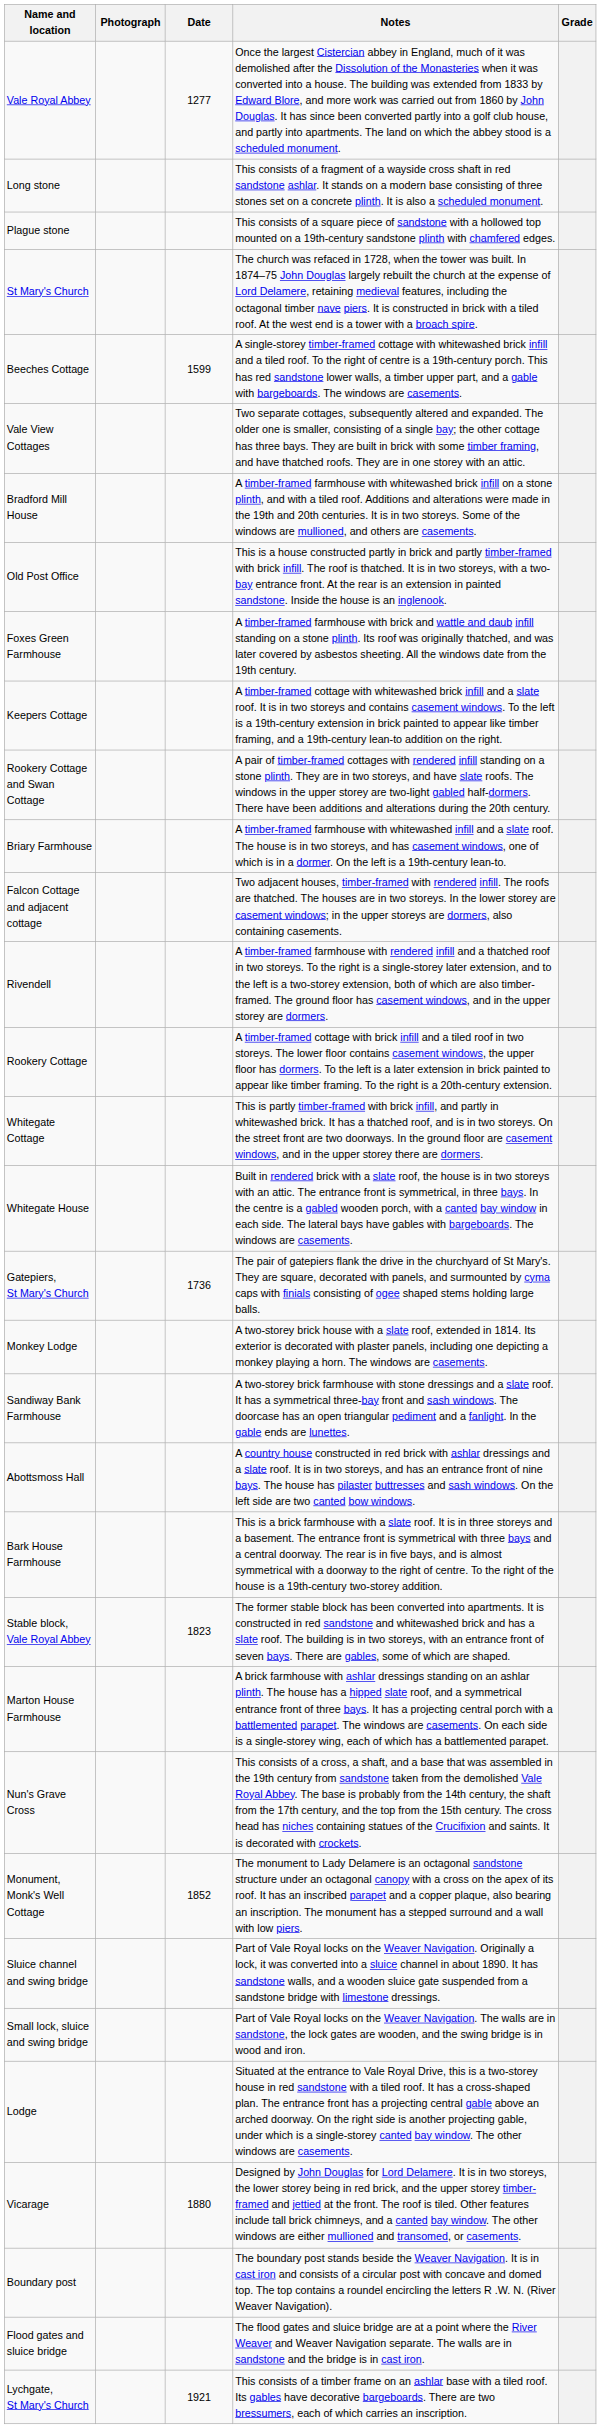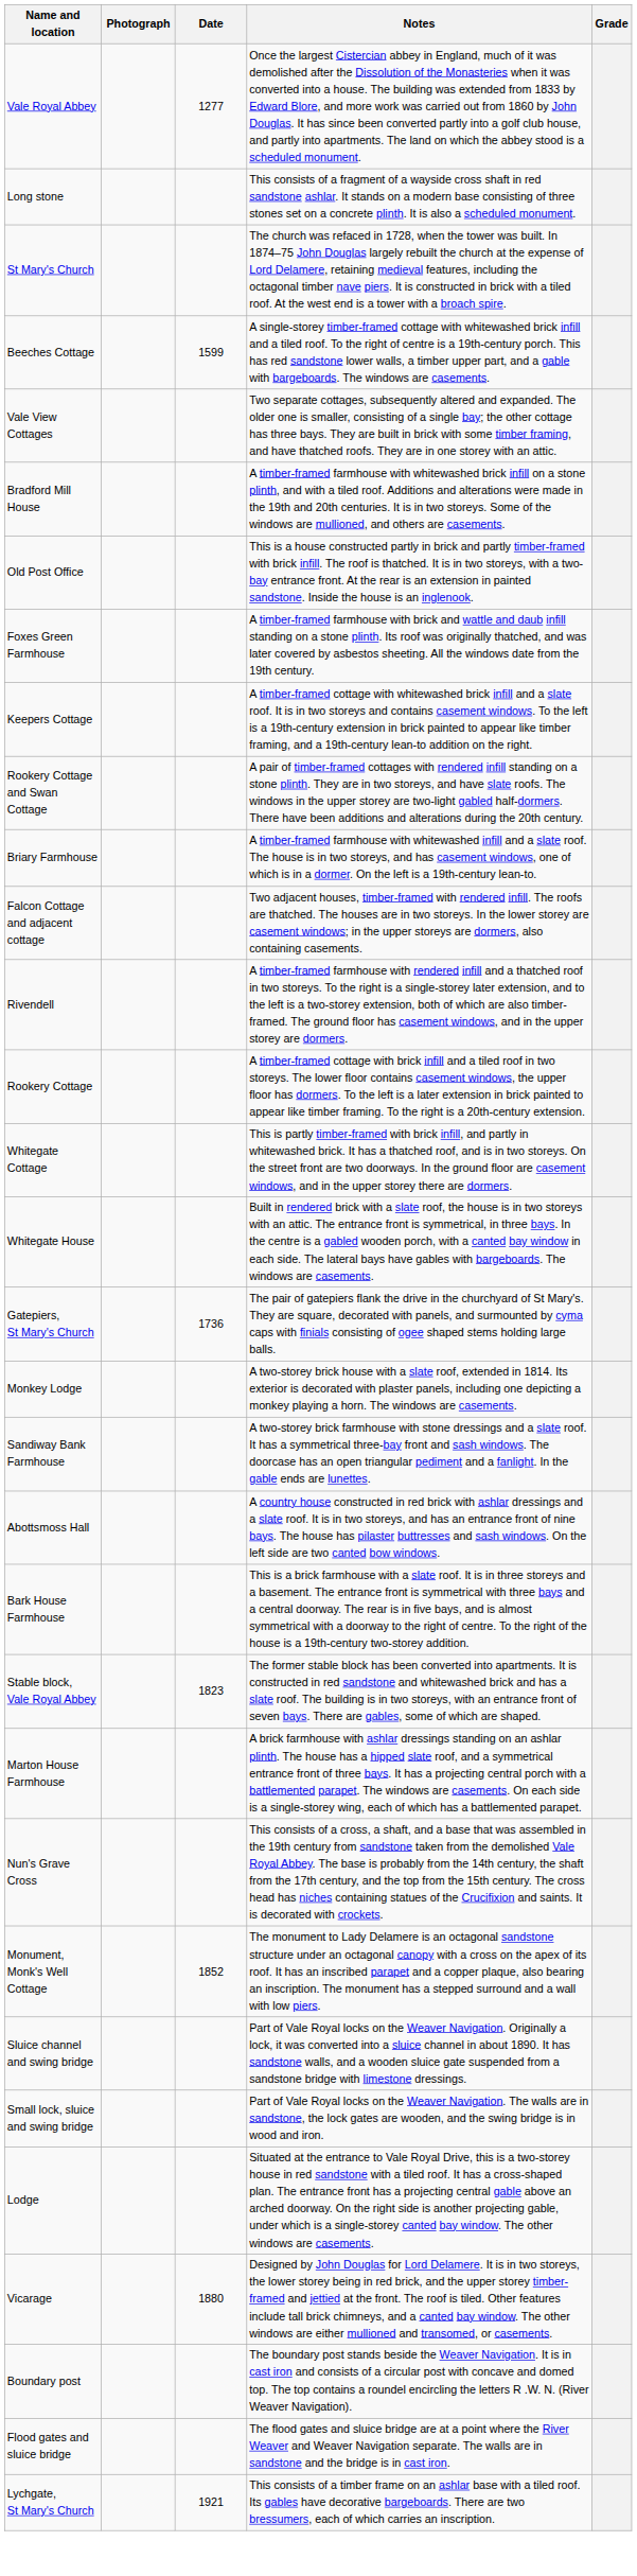 <table class="wikitable sortable plainrowheaders" style="width:100%;border:0px;text-align:left;line-height:150%;">
 <tr>
 <th scope="col"  style="width:150px">Name and location</th>
 <th scope="col"  style="width:100px" class="unsortable">Photograph</th>
 <th scope="col"  style="width:120px">Date</th>
 <th scope="col"  style="width:650px" class="unsortable">Notes</th>
 <th scope="col"  style="width:50px">Grade</th>
 </tr>
 <tr>
 <td><a href='#'>Vale Royal Abbey</a><br><small></small></td>
 <td></td>
 <td align="center">1277</td>
 <td>Once the largest <a href='#'>Cistercian</a> abbey in England, much of it was demolished after the <a href='#'>Dissolution of the Monasteries</a> when it was converted into a house.  The building was extended from 1833 by <a href='#'>Edward Blore</a>, and more work was carried out from 1860 by <a href='#'>John Douglas</a>.  It has since been converted partly into a golf club house, and partly into apartments.  The land on which the abbey stood is a <a href='#'>scheduled monument</a>.</td>
 <th></th>
 </tr>
 <tr>
 <td>Long stone<br><small></small></td>
 <td></td>
 <td align="center"></td>
 <td>This consists of a fragment of a wayside cross shaft in red <a href='#'>sandstone</a> <a href='#'>ashlar</a>.  It stands on a modern base consisting of three stones set on a concrete <a href='#'>plinth</a>.  It is also a <a href='#'>scheduled monument</a>.</td>
-<th></th>
-</tr>
-<tr>
-<td>Plague stone<br><small></small></td>
-<td></td>
-<td align="center"></td>
-<td>This consists of a square piece of <a href='#'>sandstone</a> with a hollowed top mounted on a 19th-century sandstone <a href='#'>plinth</a> with <a href='#'>chamfered</a> edges.</td>
 <th></th>
 </tr>
 <tr>
 <td><a href='#'>St Mary's Church</a><br><small></small></td>
 <td></td>
 <td align="center"></td>
 <td>The church was refaced in 1728, when the tower was built.  In 1874–75 <a href='#'>John Douglas</a> largely rebuilt the church at the expense of <a href='#'>Lord Delamere</a>, retaining <a href='#'>medieval</a> features, including the octagonal timber <a href='#'>nave</a> <a href='#'>piers</a>.  It is constructed in brick with a tiled roof.  At the west end is a tower with a <a href='#'>broach spire</a>.</td>
 <th></th>
 </tr>
 <tr>
 <td>Beeches Cottage<br><small></small></td>
 <td></td>
 <td align="center">1599</td>
 <td>A single-storey <a href='#'>timber-framed</a> cottage with whitewashed brick <a href='#'>infill</a> and a tiled roof.  To the right of centre is a 19th-century porch.  This has red <a href='#'>sandstone</a> lower walls, a timber upper part, and a <a href='#'>gable</a> with <a href='#'>bargeboards</a>.  The windows are <a href='#'>casements</a>.</td>
 <th></th>
 </tr>
 <tr>
 <td>Vale View Cottages<br><small></small></td>
 <td></td>
 <td align="center"></td>
 <td>Two separate cottages, subsequently altered and expanded.  The older one is smaller, consisting of a single <a href='#'>bay</a>; the other cottage has three bays.  They are built in brick with some <a href='#'>timber framing</a>, and have thatched roofs.  They are in one storey with an attic.</td>
 <th></th>
 </tr>
 <tr>
 <td>Bradford Mill House<br><small></small></td>
 <td></td>
 <td align="center"></td>
 <td>A <a href='#'>timber-framed</a> farmhouse with whitewashed brick <a href='#'>infill</a> on a stone <a href='#'>plinth</a>, and with a tiled roof.  Additions and alterations were made in the 19th and 20th centuries.  It is in two storeys.  Some of the windows are <a href='#'>mullioned</a>, and others are <a href='#'>casements</a>.</td>
 <th></th>
 </tr>
 <tr>
 <td>Old Post Office<br><small></small></td>
 <td></td>
 <td align="center"></td>
 <td>This is a house constructed partly in brick and partly <a href='#'>timber-framed</a> with brick <a href='#'>infill</a>.  The roof is thatched.  It is in two storeys, with a two-<a href='#'>bay</a> entrance front.  At the rear is an extension in painted <a href='#'>sandstone</a>.  Inside the house is an <a href='#'>inglenook</a>.</td>
 <th></th>
 </tr>
 <tr>
 <td>Foxes Green Farmhouse<br><small></small></td>
 <td></td>
 <td align="center"></td>
 <td>A <a href='#'>timber-framed</a> farmhouse with brick and <a href='#'>wattle and daub</a> <a href='#'>infill</a> standing on a stone <a href='#'>plinth</a>.  Its roof was originally thatched, and was later covered by asbestos sheeting.  All the windows date from the 19th century.</td>
 <th></th>
 </tr>
 <tr>
 <td>Keepers Cottage<br><small></small></td>
 <td></td>
 <td align="center"></td>
 <td>A <a href='#'>timber-framed</a> cottage with whitewashed brick <a href='#'>infill</a> and a <a href='#'>slate</a> roof.  It is in two storeys and contains <a href='#'>casement windows</a>.  To the left is a 19th-century extension in brick painted to appear like timber framing, and a 19th-century lean-to addition on the right.</td>
 <th></th>
 </tr>
 <tr>
 <td>Rookery Cottage and Swan Cottage<br><small></small></td>
 <td></td>
 <td align="center"></td>
 <td>A pair of <a href='#'>timber-framed</a> cottages with <a href='#'>rendered</a> <a href='#'>infill</a> standing on a stone <a href='#'>plinth</a>.  They are in two storeys, and have <a href='#'>slate</a> roofs.  The windows in the upper storey are two-light <a href='#'>gabled</a> half-<a href='#'>dormers</a>.  There have been additions and alterations during the 20th century.</td>
 <th></th>
 </tr>
 <tr>
 <td>Briary Farmhouse<br><small></small></td>
 <td></td>
 <td align="center"></td>
 <td>A <a href='#'>timber-framed</a> farmhouse with whitewashed <a href='#'>infill</a> and a <a href='#'>slate</a> roof.  The house is in two storeys, and has <a href='#'>casement windows</a>, one of which is in a <a href='#'>dormer</a>.  On the left is a 19th-century lean-to.</td>
 <th></th>
 </tr>
 <tr>
 <td>Falcon Cottage and adjacent cottage<br><small></small></td>
 <td></td>
 <td align="center"></td>
 <td>Two adjacent houses, <a href='#'>timber-framed</a> with <a href='#'>rendered</a> <a href='#'>infill</a>.  The roofs are thatched.  The houses are in two storeys.  In the lower storey are <a href='#'>casement windows</a>; in the upper storeys are <a href='#'>dormers</a>, also containing casements.</td>
 <th></th>
 </tr>
 <tr>
 <td>Rivendell<br><small></small></td>
 <td></td>
 <td align="center"></td>
 <td>A <a href='#'>timber-framed</a> farmhouse with <a href='#'>rendered</a> <a href='#'>infill</a> and a thatched roof in two storeys. To the right is a single-storey later extension, and to the left is a two-storey extension, both of which are also timber-framed.  The ground floor has <a href='#'>casement windows</a>, and in the upper storey are <a href='#'>dormers</a>.</td>
 <th></th>
 </tr>
 <tr>
 <td>Rookery Cottage<br><small></small></td>
 <td></td>
 <td align="center"></td>
 <td>A <a href='#'>timber-framed</a> cottage with brick <a href='#'>infill</a> and a tiled roof in two storeys.  The lower floor contains <a href='#'>casement windows</a>, the upper floor has <a href='#'>dormers</a>.  To the left is a later extension in brick painted to appear like timber framing.  To the right is a 20th-century extension.</td>
 <th></th>
 </tr>
 <tr>
 <td>Whitegate Cottage<br><small></small></td>
 <td></td>
 <td align="center"></td>
 <td>This is partly <a href='#'>timber-framed</a> with brick <a href='#'>infill</a>, and partly in whitewashed brick.  It has a thatched roof, and is in two storeys.  On the street front are two doorways.  In the ground floor are <a href='#'>casement windows</a>, and in the upper storey there are <a href='#'>dormers</a>.</td>
 <th></th>
 </tr>
 <tr>
 <td>Whitegate House<br><small></small></td>
 <td></td>
 <td align="center"></td>
 <td>Built in <a href='#'>rendered</a> brick with a <a href='#'>slate</a> roof, the house is in two storeys with an attic.  The entrance front is symmetrical, in three <a href='#'>bays</a>.  In the centre is a <a href='#'>gabled</a> wooden porch, with a <a href='#'>canted</a> <a href='#'>bay window</a> in each side.  The lateral bays have gables with <a href='#'>bargeboards</a>.  The windows are <a href='#'>casements</a>.</td>
 <th></th>
 </tr>
 <tr>
 <td>Gatepiers,<br><a href='#'>St Mary's Church</a><br><small></small></td>
 <td></td>
 <td align="center">1736</td>
 <td>The pair of gatepiers flank the drive in the churchyard of St Mary's.  They are square, decorated with panels, and surmounted by <a href='#'>cyma</a> caps with <a href='#'>finials</a> consisting of <a href='#'>ogee</a> shaped stems holding large balls.</td>
 <th></th>
 </tr>
 <tr>
 <td>Monkey Lodge<br><small></small></td>
 <td></td>
 <td align="center"></td>
 <td>A two-storey brick house with a <a href='#'>slate</a> roof, extended in 1814.  Its exterior is decorated with plaster panels, including one depicting a monkey playing a horn.  The windows are <a href='#'>casements</a>.</td>
 <th></th>
 </tr>
 <tr>
 <td>Sandiway Bank Farmhouse<br><small></small></td>
 <td></td>
 <td align="center"></td>
 <td>A two-storey brick farmhouse with stone dressings and a <a href='#'>slate</a> roof.  It has a symmetrical three-<a href='#'>bay</a> front and <a href='#'>sash windows</a>.  The doorcase has an open triangular <a href='#'>pediment</a> and a <a href='#'>fanlight</a>.  In the <a href='#'>gable</a> ends are <a href='#'>lunettes</a>.</td>
 <th></th>
 </tr>
 <tr>
 <td>Abottsmoss Hall<br><small></small></td>
 <td></td>
 <td align="center"></td>
 <td>A <a href='#'>country house</a> constructed in red brick with <a href='#'>ashlar</a> dressings and a <a href='#'>slate</a> roof.  It is in two storeys, and has an entrance front of nine <a href='#'>bays</a>.  The house has <a href='#'>pilaster</a> <a href='#'>buttresses</a> and <a href='#'>sash windows</a>.  On the left side are two <a href='#'>canted</a> <a href='#'>bow windows</a>.</td>
 <th></th>
 </tr>
 <tr>
 <td>Bark House Farmhouse<br><small></small></td>
 <td></td>
 <td align="center"></td>
 <td>This is a brick farmhouse with a <a href='#'>slate</a> roof.  It is in three storeys and a basement.  The entrance front is symmetrical with three <a href='#'>bays</a> and a central doorway.  The rear is in five bays, and is almost symmetrical with a doorway to the right of centre. To the right of the house is a 19th-century two-storey addition.</td>
 <th></th>
 </tr>
 <tr>
 <td>Stable block,<br><a href='#'>Vale Royal Abbey</a><br><small></small></td>
 <td></td>
 <td align="center">1823</td>
 <td>The former stable block has been converted into apartments.  It is constructed in red <a href='#'>sandstone</a> and whitewashed brick and has a <a href='#'>slate</a> roof.  The building is in two storeys, with an entrance front of seven <a href='#'>bays</a>.  There are <a href='#'>gables</a>, some of which are shaped.</td>
 <th></th>
 </tr>
 <tr>
 <td>Marton House Farmhouse<br><small></small></td>
 <td></td>
 <td align="center"></td>
 <td>A brick farmhouse with <a href='#'>ashlar</a> dressings standing on an ashlar <a href='#'>plinth</a>.  The house has a <a href='#'>hipped</a> <a href='#'>slate</a> roof, and a symmetrical entrance front of three <a href='#'>bays</a>.  It has a projecting central porch with a <a href='#'>battlemented</a> <a href='#'>parapet</a>.  The windows are <a href='#'>casements</a>.  On each side is a single-storey wing, each of which has a battlemented parapet.</td>
 <th></th>
 </tr>
 <tr>
 <td>Nun's Grave Cross<br><small></small></td>
 <td></td>
 <td align="center"></td>
 <td>This consists of a cross, a shaft, and a base that was assembled in the 19th century from <a href='#'>sandstone</a> taken from the demolished <a href='#'>Vale Royal Abbey</a>.  The base is probably from the 14th century, the shaft from the 17th century, and the top from the 15th century.  The cross head has <a href='#'>niches</a> containing statues of the <a href='#'>Crucifixion</a> and saints.  It is decorated with <a href='#'>crockets</a>.</td>
 <th></th>
 </tr>
 <tr>
 <td>Monument,<br>Monk's Well Cottage<br><small></small></td>
 <td></td>
 <td align="center">1852</td>
 <td>The monument to Lady Delamere is an octagonal <a href='#'>sandstone</a> structure under an octagonal <a href='#'>canopy</a> with a cross on the apex of its roof.  It has an inscribed <a href='#'>parapet</a> and a copper plaque, also bearing an inscription.  The monument has a stepped surround and a wall with low <a href='#'>piers</a>.</td>
 <th></th>
 </tr>
 <tr>
 <td>Sluice channel and swing bridge<br><small></small></td>
 <td></td>
 <td align="center"></td>
 <td>Part of Vale Royal locks on the <a href='#'>Weaver Navigation</a>.  Originally a lock, it was converted into a <a href='#'>sluice</a> channel in about 1890.  It has <a href='#'>sandstone</a> walls, and a wooden sluice gate suspended from a sandstone bridge with <a href='#'>limestone</a> dressings.</td>
 <th></th>
 </tr>
 <tr>
 <td>Small lock, sluice and swing bridge<br><small></small></td>
 <td></td>
 <td align="center"></td>
 <td>Part of Vale Royal locks on the <a href='#'>Weaver Navigation</a>.  The walls are in <a href='#'>sandstone</a>, the lock gates are wooden, and the swing bridge is in wood and iron.</td>
 <th></th>
 </tr>
 <tr>
 <td>Lodge<br><small></small></td>
 <td></td>
 <td align="center"></td>
 <td>Situated at the entrance to Vale Royal Drive, this is a two-storey house in red <a href='#'>sandstone</a> with a tiled roof.  It has a cross-shaped plan.  The entrance front has a projecting central <a href='#'>gable</a> above an arched doorway.  On the right side is another projecting gable, under which is a single-storey <a href='#'>canted</a> <a href='#'>bay window</a>.  The other windows are <a href='#'>casements</a>.</td>
 <th></th>
 </tr>
 <tr>
 <td>Vicarage<br><small></small></td>
 <td></td>
 <td align="center">1880</td>
 <td>Designed by <a href='#'>John Douglas</a> for <a href='#'>Lord Delamere</a>.  It is in two storeys, the lower storey being in red brick, and the upper storey <a href='#'>timber-framed</a> and <a href='#'>jettied</a> at the front.  The roof is tiled.  Other features include tall brick chimneys, and a <a href='#'>canted</a> <a href='#'>bay window</a>.  The other windows are either <a href='#'>mullioned</a> and <a href='#'>transomed</a>, or <a href='#'>casements</a>.</td>
 <th></th>
 </tr>
 <tr>
 <td>Boundary post<br><small></small></td>
 <td></td>
 <td align="center"></td>
 <td>The boundary post stands beside the <a href='#'>Weaver Navigation</a>.  It is in <a href='#'>cast iron</a> and consists of a circular post with concave and domed top.  The top contains a roundel encircling the letters R .W. N. (River Weaver Navigation).</td>
 <th></th>
 </tr>
 <tr>
 <td>Flood gates and sluice bridge<br><small></small></td>
 <td></td>
 <td align="center"></td>
 <td>The flood gates and sluice bridge are at a point where the <a href='#'>River Weaver</a> and Weaver Navigation separate.  The walls are in <a href='#'>sandstone</a> and the bridge is in <a href='#'>cast iron</a>.</td>
 <th></th>
 </tr>
 <tr>
 <td>Lychgate, <br><a href='#'>St Mary's Church</a><br><small></small></td>
 <td></td>
 <td align="center">1921</td>
 <td>This consists of a timber frame on an <a href='#'>ashlar</a> base with a tiled roof.  Its <a href='#'>gables</a> have decorative <a href='#'>bargeboards</a>.  There are two <a href='#'>bressumers</a>, each of which carries an inscription.</td>
 <th></th>
 </tr>
 <tr>
 </tr>
 </table>
